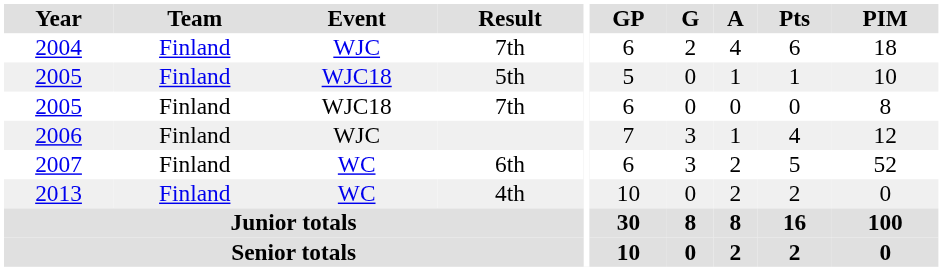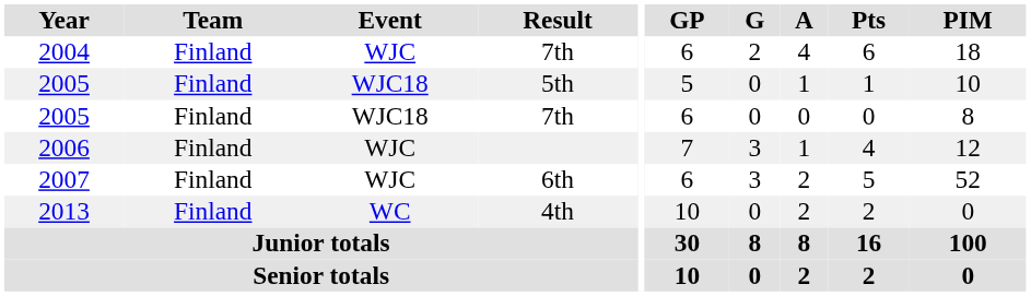 <table border="0" cellpadding="1" cellspacing="0" ID="Table3" style="text-align:center; width:40em">
 <tr ALIGN="center" bgcolor="#e0e0e0">
 <th>Year</th>
 <th>Team</th>
 <th>Event</th>
 <th>Result</th>
 <th rowspan="99" bgcolor="#ffffff"></th>
 <th>GP</th>
 <th>G</th>
 <th>A</th>
 <th>Pts</th>
 <th>PIM</th>
 </tr>
 <tr>
 <td><a href='#'>2004</a></td>
 <td><a href='#'>Finland</a></td>
 <td><a href='#'>WJC</a></td>
 <td>7th</td>
 <td>6</td>
 <td>2</td>
 <td>4</td>
 <td>6</td>
 <td>18</td>
 </tr>
 <tr bgcolor="#f0f0f0">
 <td><a href='#'>2005</a></td>
 <td><a href='#'>Finland</a></td>
 <td><a href='#'>WJC18</a></td>
 <td>5th</td>
 <td>5</td>
 <td>0</td>
 <td>1</td>
 <td>1</td>
 <td>10</td>
 </tr>
 <tr>
 <td><a href='#'>2005</a></td>
 <td>Finland</td>
 <td>WJC18</td>
 <td>7th</td>
 <td>6</td>
 <td>0</td>
 <td>0</td>
 <td>0</td>
 <td>8</td>
 </tr>
 <tr bgcolor="#f0f0f0">
 <td><a href='#'>2006</a></td>
 <td>Finland</td>
 <td>WJC</td>
 <td></td>
 <td>7</td>
 <td>3</td>
 <td>1</td>
 <td>4</td>
 <td>12</td>
 </tr>
 <tr>
 <td><a href='#'>2007</a></td>
 <td>Finland</td>
-<td><a href='#'>WC</a></td>
+<td>WJC</td>
 <td>6th</td>
 <td>6</td>
 <td>3</td>
 <td>2</td>
 <td>5</td>
 <td>52</td>
 </tr>
 <tr bgcolor="#f0f0f0">
 <td><a href='#'>2013</a></td>
 <td><a href='#'>Finland</a></td>
 <td><a href='#'>WC</a></td>
 <td>4th</td>
 <td>10</td>
 <td>0</td>
 <td>2</td>
 <td>2</td>
 <td>0</td>
 </tr>
 <tr bgcolor="#e0e0e0">
 <th colspan="4">Junior totals</th>
 <th>30</th>
 <th>8</th>
 <th>8</th>
 <th>16</th>
 <th>100</th>
 </tr>
 <tr bgcolor="#e0e0e0">
 <th colspan="4">Senior totals</th>
 <th>10</th>
 <th>0</th>
 <th>2</th>
 <th>2</th>
 <th>0</th>
 </tr>
 </table>
